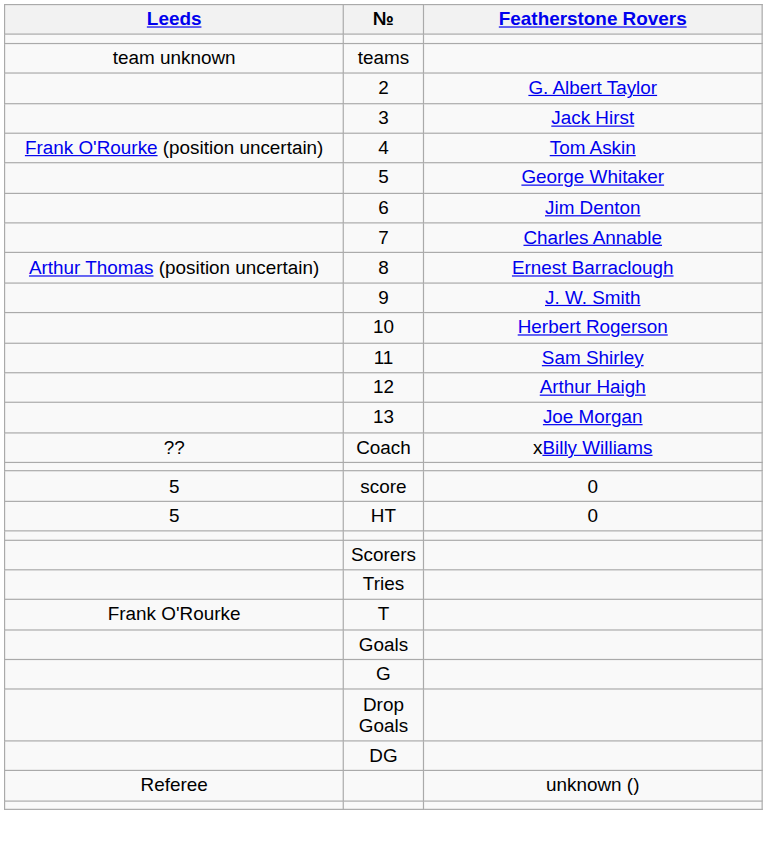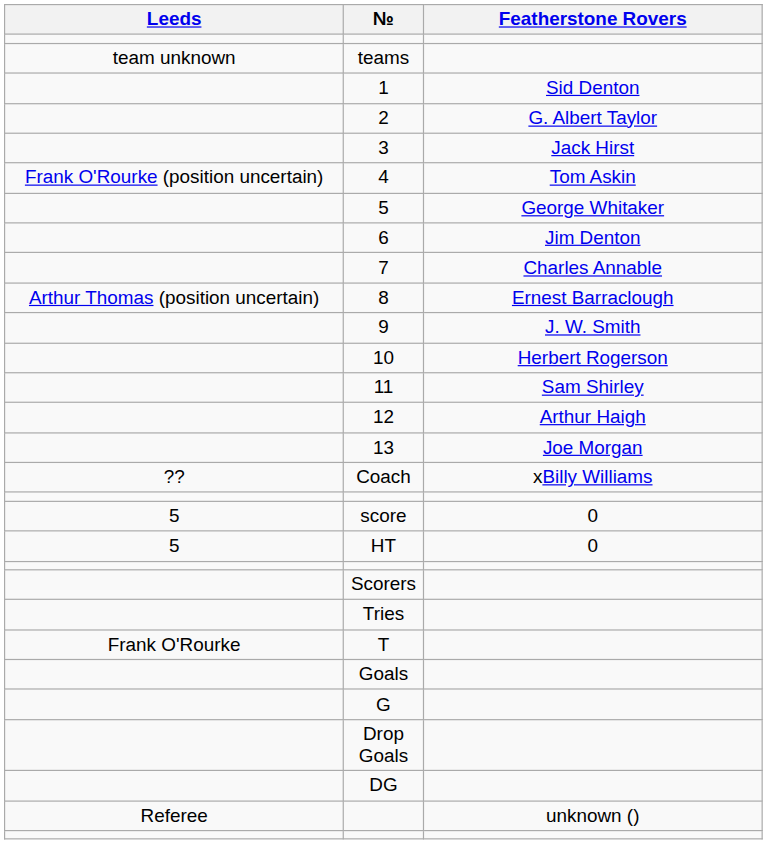 <table class="wikitable" style="text-align:center;">
 <tr>
 <th width=280 abbr=winner><a href='#'>Leeds</a></th>
 <th width=60 abbr="Number">№</th>
 <th width=280 abbr=runner-up><a href='#'>Featherstone Rovers</a></th>
 </tr>
 <tr>
 <td></td>
 <td></td>
 <td></td>
 </tr>
 <tr>
 <td>team unknown</td>
 <td>teams</td>
 <td></td>
+</tr>
+<tr>
+<td></td>
+<td>1</td>
+<td><a href='#'>Sid Denton</a></td>
 </tr>
 <tr>
 <td></td>
 <td>2</td>
 <td><a href='#'>G. Albert Taylor</a></td>
 </tr>
 <tr>
 <td></td>
 <td>3</td>
 <td><a href='#'>Jack Hirst</a></td>
 </tr>
 <tr>
 <td><a href='#'>Frank O'Rourke</a> (position uncertain)</td>
 <td>4</td>
 <td><a href='#'>Tom Askin</a></td>
 </tr>
 <tr>
 <td></td>
 <td>5</td>
 <td><a href='#'>George Whitaker</a></td>
 </tr>
 <tr>
 <td></td>
 <td>6</td>
 <td><a href='#'>Jim Denton</a></td>
 </tr>
 <tr>
 <td></td>
 <td>7</td>
 <td><a href='#'>Charles Annable</a></td>
 </tr>
 <tr>
 <td><a href='#'>Arthur Thomas</a> (position uncertain)</td>
 <td>8</td>
 <td><a href='#'>Ernest Barraclough</a></td>
 </tr>
 <tr>
 <td></td>
 <td>9</td>
 <td><a href='#'>J. W. Smith</a></td>
 </tr>
 <tr>
 <td></td>
 <td>10</td>
 <td><a href='#'>Herbert Rogerson</a></td>
 </tr>
 <tr>
 <td></td>
 <td>11</td>
 <td><a href='#'>Sam Shirley</a></td>
 </tr>
 <tr>
 <td></td>
 <td>12</td>
 <td><a href='#'>Arthur Haigh</a></td>
 </tr>
 <tr>
 <td></td>
 <td>13</td>
 <td><a href='#'>Joe Morgan</a></td>
 </tr>
 <tr>
 <td>??</td>
 <td>Coach</td>
 <td>x<a href='#'>Billy Williams</a></td>
 </tr>
 <tr>
 <td></td>
 <td></td>
 <td></td>
 </tr>
 <tr>
 <td>5</td>
 <td>score</td>
 <td>0</td>
 </tr>
 <tr>
 <td>5</td>
 <td>HT</td>
 <td>0</td>
 </tr>
 <tr>
 <td></td>
 <td></td>
 <td></td>
 </tr>
 <tr>
 <td></td>
 <td>Scorers</td>
 <td></td>
 </tr>
 <tr>
 <td></td>
 <td>Tries</td>
 <td></td>
 </tr>
 <tr>
 <td>Frank O'Rourke</td>
 <td>T</td>
 <td></td>
 </tr>
 <tr>
 <td></td>
 <td>Goals</td>
 <td></td>
 </tr>
 <tr>
 <td></td>
 <td>G</td>
 <td></td>
 </tr>
 <tr>
 <td></td>
 <td>Drop Goals</td>
 <td></td>
 </tr>
 <tr>
 <td></td>
 <td>DG</td>
 <td></td>
 </tr>
 <tr>
 <td>Referee</td>
 <td></td>
 <td>unknown ()</td>
 </tr>
 <tr>
 <td></td>
 <td></td>
 <td></td>
 </tr>
 </table>
